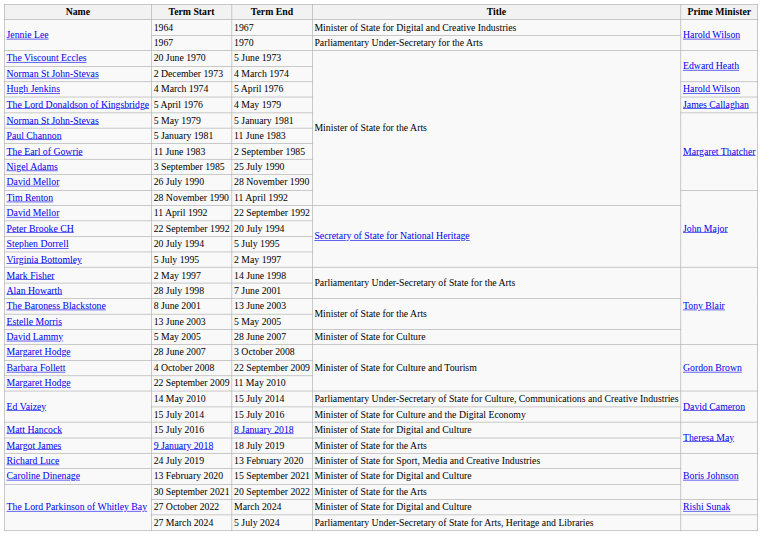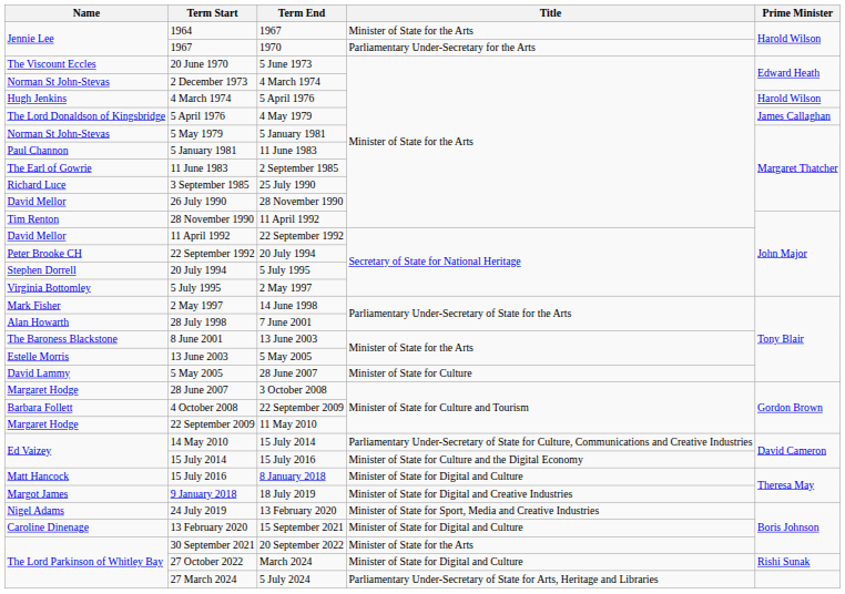 <table class="wikitable">
 <tr>
 <th>Name</th>
 <th>Term Start</th>
 <th>Term End</th>
 <th>Title</th>
 <th>Prime Minister</th>
 </tr>
 <tr>
 <td rowspan="2"><a href='#'>Jennie Lee</a></td>
 <td>1964</td>
 <td>1967</td>
-<td>Minister of State for Digital and Creative Industries</td>
+<td>Minister of State for the Arts</td>
 <td rowspan="2"><a href='#'>Harold Wilson</a></td>
 </tr>
 <tr>
 <td>1967</td>
 <td>1970</td>
 <td>Parliamentary Under-Secretary for the Arts</td>
 </tr>
 <tr>
 <td><a href='#'>The Viscount Eccles</a></td>
 <td>20 June 1970</td>
 <td>5 June 1973</td>
 <td rowspan="10">Minister of State for the Arts</td>
 <td rowspan="2"><a href='#'>Edward Heath</a></td>
 </tr>
 <tr>
 <td><a href='#'>Norman St John-Stevas</a></td>
 <td>2 December 1973</td>
 <td>4 March 1974</td>
 </tr>
 <tr>
 <td><a href='#'>Hugh Jenkins</a></td>
 <td>4 March 1974</td>
 <td>5 April 1976</td>
 <td><a href='#'>Harold Wilson</a></td>
 </tr>
 <tr>
 <td><a href='#'>The Lord Donaldson of Kingsbridge</a></td>
 <td>5 April 1976</td>
 <td>4 May 1979</td>
 <td><a href='#'>James Callaghan</a></td>
 </tr>
 <tr>
 <td><a href='#'>Norman St John-Stevas</a></td>
 <td>5 May 1979</td>
 <td>5 January 1981</td>
 <td rowspan="5"><a href='#'>Margaret Thatcher</a></td>
 </tr>
 <tr>
 <td><a href='#'>Paul Channon</a></td>
 <td>5 January 1981</td>
 <td>11 June 1983</td>
 </tr>
 <tr>
 <td><a href='#'>The Earl of Gowrie</a></td>
 <td>11 June 1983</td>
 <td>2 September 1985</td>
 </tr>
 <tr>
-<td><a href='#'>Nigel Adams</a></td>
+<td><a href='#'>Richard Luce</a></td>
 <td>3 September 1985</td>
 <td>25 July 1990</td>
 </tr>
 <tr>
 <td><a href='#'>David Mellor</a></td>
 <td>26 July 1990</td>
 <td>28 November 1990</td>
 </tr>
 <tr>
 <td><a href='#'>Tim Renton</a></td>
 <td>28 November 1990</td>
 <td>11 April 1992</td>
 <td rowspan="5"><a href='#'>John Major</a></td>
 </tr>
 <tr>
 <td><a href='#'>David Mellor</a></td>
 <td>11 April 1992</td>
 <td>22 September 1992</td>
 <td rowspan="4"><a href='#'>Secretary of State for National Heritage</a></td>
 </tr>
 <tr>
 <td><a href='#'>Peter Brooke CH</a></td>
 <td>22 September 1992</td>
 <td>20 July 1994</td>
 </tr>
 <tr>
 <td><a href='#'>Stephen Dorrell</a></td>
 <td>20 July 1994</td>
 <td>5 July 1995</td>
 </tr>
 <tr>
 <td><a href='#'>Virginia Bottomley</a></td>
 <td>5 July 1995</td>
 <td>2 May 1997</td>
 </tr>
 <tr>
 <td><a href='#'>Mark Fisher</a></td>
 <td>2 May 1997</td>
 <td>14 June 1998</td>
 <td rowspan="2">Parliamentary Under-Secretary of State for the Arts</td>
 <td rowspan="5"><a href='#'>Tony Blair</a></td>
 </tr>
 <tr>
 <td><a href='#'>Alan Howarth</a></td>
 <td>28 July 1998</td>
 <td>7 June 2001</td>
 </tr>
 <tr>
 <td><a href='#'>The Baroness Blackstone</a></td>
 <td>8 June 2001</td>
 <td>13 June 2003</td>
 <td rowspan="2">Minister of State for the Arts</td>
 </tr>
 <tr>
 <td><a href='#'>Estelle Morris</a></td>
 <td>13 June 2003</td>
 <td>5 May 2005</td>
 </tr>
 <tr>
 <td><a href='#'>David Lammy</a></td>
 <td>5 May 2005</td>
 <td>28 June 2007</td>
 <td>Minister of State for Culture</td>
 </tr>
 <tr>
 <td><a href='#'>Margaret Hodge</a></td>
 <td>28 June 2007</td>
 <td>3 October 2008</td>
 <td rowspan="3">Minister of State for Culture and Tourism</td>
 <td rowspan="3"><a href='#'>Gordon Brown</a></td>
 </tr>
 <tr>
 <td><a href='#'>Barbara Follett</a></td>
 <td>4 October 2008</td>
 <td>22 September 2009</td>
 </tr>
 <tr>
 <td><a href='#'>Margaret Hodge</a></td>
 <td>22 September 2009</td>
 <td>11 May 2010</td>
 </tr>
 <tr>
 <td rowspan="2"><a href='#'>Ed Vaizey</a></td>
 <td>14 May 2010</td>
 <td>15 July 2014</td>
 <td>Parliamentary Under-Secretary of State for Culture, Communications and Creative Industries</td>
 <td rowspan="2"><a href='#'>David Cameron</a></td>
 </tr>
 <tr>
 <td>15 July 2014</td>
 <td>15 July 2016</td>
 <td>Minister of State for Culture and the Digital Economy</td>
 </tr>
 <tr>
 <td><a href='#'>Matt Hancock</a></td>
 <td>15 July 2016</td>
 <td><a href='#'>8 January 2018</a></td>
 <td>Minister of State for Digital and Culture</td>
 <td rowspan="2"><a href='#'>Theresa May</a></td>
 </tr>
 <tr>
 <td><a href='#'>Margot James</a></td>
 <td><a href='#'>9 January 2018</a></td>
 <td>18 July 2019</td>
-<td>Minister of State for the Arts</td>
+<td>Minister of State for Digital and Creative Industries</td>
 </tr>
 <tr>
-<td><a href='#'>Richard Luce</a></td>
+<td><a href='#'>Nigel Adams</a></td>
 <td>24 July 2019</td>
 <td>13 February 2020</td>
 <td>Minister of State for Sport, Media and Creative Industries</td>
 <td rowspan="3"><a href='#'>Boris Johnson</a></td>
 </tr>
 <tr>
 <td><a href='#'>Caroline Dinenage</a></td>
 <td>13 February 2020</td>
 <td>15 September 2021</td>
 <td>Minister of State for Digital and Culture</td>
 </tr>
 <tr>
 <td rowspan="3"><a href='#'>The Lord Parkinson of Whitley Bay</a></td>
 <td>30 September 2021</td>
 <td>20 September 2022</td>
 <td>Minister of State for the Arts</td>
 </tr>
 <tr>
 <td>27 October 2022</td>
 <td>March 2024</td>
 <td>Minister of State for Digital and Culture</td>
 <td><a href='#'>Rishi Sunak</a></td>
 </tr>
 <tr>
 <td>27 March 2024</td>
 <td>5 July 2024</td>
 <td>Parliamentary Under-Secretary of State for Arts, Heritage and Libraries</td>
 <td></td>
 </tr>
 </table>
